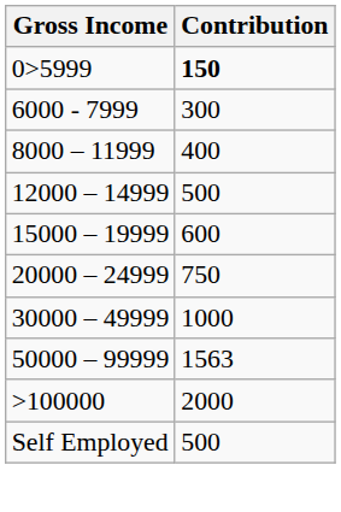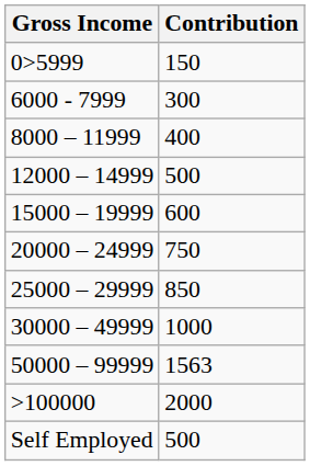 <table class="wikitable">
 <tr>
 <th>Gross Income</th>
 <th>Contribution</th>
 </tr>
 <tr>
 <td>0>5999</td>
-<td><strong>150</strong></td>
+<td>150</td>
 </tr>
 <tr>
 <td>6000 - 7999</td>
 <td>300</td>
 </tr>
 <tr>
 <td>8000 – 11999</td>
 <td>400</td>
 </tr>
 <tr>
 <td>12000 – 14999</td>
 <td>500</td>
 </tr>
 <tr>
 <td>15000 – 19999</td>
 <td>600</td>
 </tr>
 <tr>
 <td>20000 – 24999</td>
 <td>750</td>
 </tr>
 <tr>
+<td>25000 – 29999</td>
+<td>850</td>
+</tr>
+<tr>
 <td>30000 – 49999</td>
 <td>1000</td>
 </tr>
 <tr>
 <td>50000 – 99999</td>
 <td>1563</td>
 </tr>
 <tr>
 <td>>100000</td>
 <td>2000</td>
 </tr>
 <tr>
 <td>Self Employed</td>
 <td>500</td>
 </tr>
 </table>
